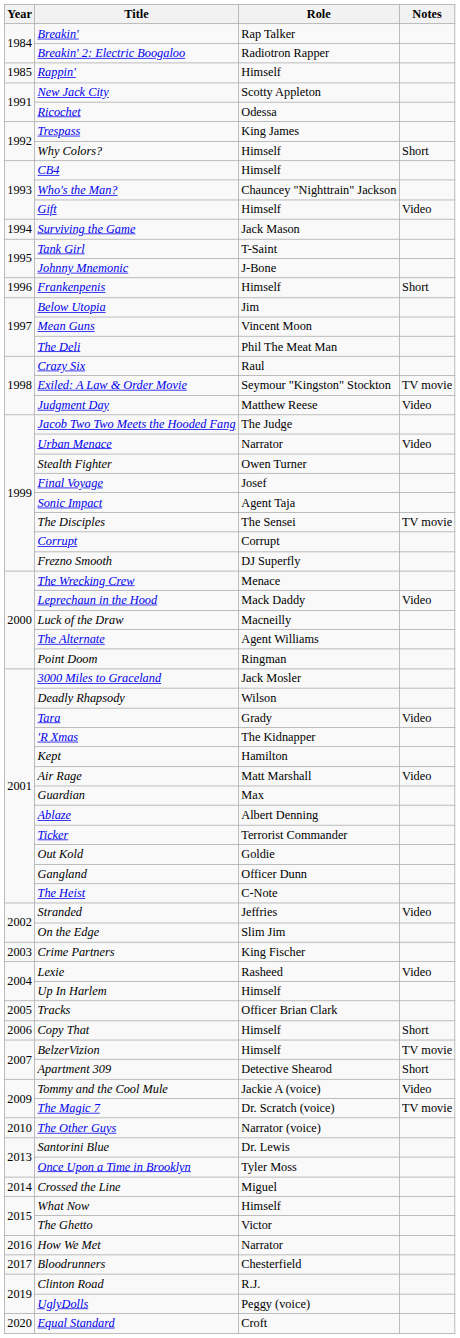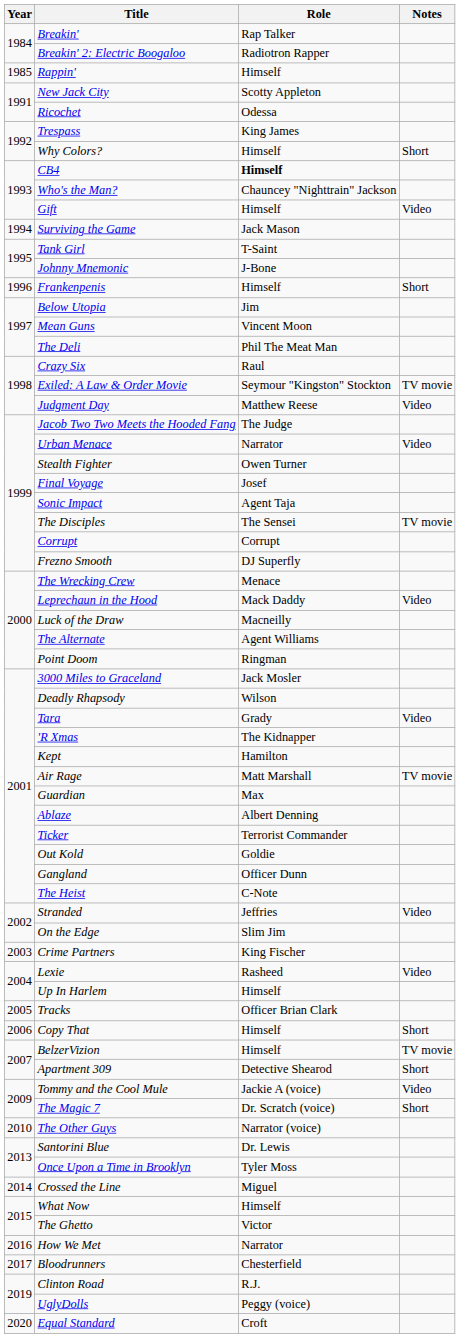 <table class="wikitable plainrowheaders sortable" style="margin-right: 0;">
 <tr>
 <th>Year</th>
 <th>Title</th>
 <th>Role</th>
 <th>Notes</th>
 </tr>
 <tr>
 <td rowspan=2>1984</td>
 <td><em><a href='#'>Breakin'</a></em></td>
 <td>Rap Talker</td>
 <td></td>
 </tr>
 <tr>
 <td><em><a href='#'>Breakin' 2: Electric Boogaloo</a></em></td>
 <td>Radiotron Rapper</td>
 <td></td>
 </tr>
 <tr>
 <td>1985</td>
 <td><em><a href='#'>Rappin'</a></em></td>
 <td>Himself</td>
 <td></td>
 </tr>
 <tr>
 <td rowspan=2>1991</td>
 <td><em><a href='#'>New Jack City</a></em></td>
 <td>Scotty Appleton</td>
 <td></td>
 </tr>
 <tr>
 <td><em><a href='#'>Ricochet</a></em></td>
 <td>Odessa</td>
 <td></td>
 </tr>
 <tr>
 <td rowspan=2>1992</td>
 <td><em><a href='#'>Trespass</a></em></td>
 <td>King James</td>
 <td></td>
 </tr>
 <tr>
 <td><em>Why Colors?</em></td>
 <td>Himself</td>
 <td>Short</td>
 </tr>
 <tr>
 <td rowspan=3>1993</td>
 <td><em><a href='#'>CB4</a></em></td>
-<td>Himself</td>
+<td><strong>Himself</strong></td>
 <td></td>
 </tr>
 <tr>
 <td><em><a href='#'>Who's the Man?</a></em></td>
 <td>Chauncey "Nighttrain" Jackson</td>
 <td></td>
 </tr>
 <tr>
 <td><em><a href='#'>Gift</a></em></td>
 <td>Himself</td>
 <td>Video</td>
 </tr>
 <tr>
 <td>1994</td>
 <td><em><a href='#'>Surviving the Game</a></em></td>
 <td>Jack Mason</td>
 <td></td>
 </tr>
 <tr>
 <td rowspan=2>1995</td>
 <td><em><a href='#'>Tank Girl</a></em></td>
 <td>T-Saint</td>
 <td></td>
 </tr>
 <tr>
 <td><em><a href='#'>Johnny Mnemonic</a></em></td>
 <td>J-Bone</td>
 <td></td>
 </tr>
 <tr>
 <td>1996</td>
 <td><em><a href='#'>Frankenpenis</a></em></td>
 <td>Himself</td>
 <td>Short</td>
 </tr>
 <tr>
 <td rowspan=3>1997</td>
 <td><em><a href='#'>Below Utopia</a></em></td>
 <td>Jim</td>
 <td></td>
 </tr>
 <tr>
 <td><em><a href='#'>Mean Guns</a></em></td>
 <td>Vincent Moon</td>
 <td></td>
 </tr>
 <tr>
 <td><em><a href='#'>The Deli</a></em></td>
 <td>Phil The Meat Man</td>
 <td></td>
 </tr>
 <tr>
 <td rowspan=3>1998</td>
 <td><em><a href='#'>Crazy Six</a></em></td>
 <td>Raul</td>
 <td></td>
 </tr>
 <tr>
 <td><em><a href='#'>Exiled: A Law & Order Movie</a></em></td>
 <td>Seymour "Kingston" Stockton</td>
 <td>TV movie</td>
 </tr>
 <tr>
 <td><em><a href='#'>Judgment Day</a></em></td>
 <td>Matthew Reese</td>
 <td>Video</td>
 </tr>
 <tr>
 <td rowspan=8>1999</td>
 <td><em><a href='#'>Jacob Two Two Meets the Hooded Fang</a></em></td>
 <td>The Judge</td>
 <td></td>
 </tr>
 <tr>
 <td><em><a href='#'>Urban Menace</a></em></td>
 <td>Narrator</td>
 <td>Video</td>
 </tr>
 <tr>
 <td><em>Stealth Fighter</em></td>
 <td>Owen Turner</td>
 <td></td>
 </tr>
 <tr>
 <td><em><a href='#'>Final Voyage</a></em></td>
 <td>Josef</td>
 <td></td>
 </tr>
 <tr>
 <td><em><a href='#'>Sonic Impact</a></em></td>
 <td>Agent Taja</td>
 <td></td>
 </tr>
 <tr>
 <td><em>The Disciples</em></td>
 <td>The Sensei</td>
 <td>TV movie</td>
 </tr>
 <tr>
 <td><em><a href='#'>Corrupt</a></em></td>
 <td>Corrupt</td>
 <td></td>
 </tr>
 <tr>
 <td><em>Frezno Smooth</em></td>
 <td>DJ Superfly</td>
 <td></td>
 </tr>
 <tr>
 <td rowspan=5>2000</td>
 <td><em><a href='#'>The Wrecking Crew</a></em></td>
 <td>Menace</td>
 <td></td>
 </tr>
 <tr>
 <td><em><a href='#'>Leprechaun in the Hood</a></em></td>
 <td>Mack Daddy</td>
 <td>Video</td>
 </tr>
 <tr>
 <td><em>Luck of the Draw</em></td>
 <td>Macneilly</td>
 <td></td>
 </tr>
 <tr>
 <td><em><a href='#'>The Alternate</a></em></td>
 <td>Agent Williams</td>
 <td></td>
 </tr>
 <tr>
 <td><em>Point Doom</em></td>
 <td>Ringman</td>
 <td></td>
 </tr>
 <tr>
 <td rowspan=12>2001</td>
 <td><em><a href='#'>3000 Miles to Graceland</a></em></td>
 <td>Jack Mosler</td>
 <td></td>
 </tr>
 <tr>
 <td><em>Deadly Rhapsody</em></td>
 <td>Wilson</td>
 <td></td>
 </tr>
 <tr>
 <td><em><a href='#'>Tara</a></em></td>
 <td>Grady</td>
 <td>Video</td>
 </tr>
 <tr>
 <td><em><a href='#'>'R Xmas</a></em></td>
 <td>The Kidnapper</td>
 <td></td>
 </tr>
 <tr>
 <td><em>Kept</em></td>
 <td>Hamilton</td>
 <td></td>
 </tr>
 <tr>
 <td><em>Air Rage</em></td>
 <td>Matt Marshall</td>
-<td>Video</td>
+<td>TV movie</td>
 </tr>
 <tr>
 <td><em>Guardian</em></td>
 <td>Max</td>
 <td></td>
 </tr>
 <tr>
 <td><em><a href='#'>Ablaze</a></em></td>
 <td>Albert Denning</td>
 <td></td>
 </tr>
 <tr>
 <td><em><a href='#'>Ticker</a></em></td>
 <td>Terrorist Commander</td>
 <td></td>
 </tr>
 <tr>
 <td><em>Out Kold</em></td>
 <td>Goldie</td>
 <td></td>
 </tr>
 <tr>
 <td><em>Gangland</em></td>
 <td>Officer Dunn</td>
 <td></td>
 </tr>
 <tr>
 <td><em><a href='#'>The Heist</a></em></td>
 <td>C-Note</td>
 <td></td>
 </tr>
 <tr>
 <td rowspan=2>2002</td>
 <td><em>Stranded</em></td>
 <td>Jeffries</td>
 <td>Video</td>
 </tr>
 <tr>
 <td><em>On the Edge</em></td>
 <td>Slim Jim</td>
 <td></td>
 </tr>
 <tr>
 <td>2003</td>
 <td><em>Crime Partners</em></td>
 <td>King Fischer</td>
 <td></td>
 </tr>
 <tr>
 <td rowspan=2>2004</td>
 <td><em>Lexie</em></td>
 <td>Rasheed</td>
 <td>Video</td>
 </tr>
 <tr>
 <td><em>Up In Harlem</em></td>
 <td>Himself</td>
 <td></td>
 </tr>
 <tr>
 <td>2005</td>
 <td><em>Tracks</em></td>
 <td>Officer Brian Clark</td>
 <td></td>
 </tr>
 <tr>
 <td>2006</td>
 <td><em>Copy That</em></td>
 <td>Himself</td>
 <td>Short</td>
 </tr>
 <tr>
 <td rowspan=2>2007</td>
 <td><em>BelzerVizion</em></td>
 <td>Himself</td>
 <td>TV movie</td>
 </tr>
 <tr>
 <td><em>Apartment 309</em></td>
 <td>Detective Shearod</td>
 <td>Short</td>
 </tr>
 <tr>
 <td rowspan=2>2009</td>
 <td><em>Tommy and the Cool Mule</em></td>
 <td>Jackie A (voice)</td>
 <td>Video</td>
 </tr>
 <tr>
 <td><em><a href='#'>The Magic 7</a></em></td>
 <td>Dr. Scratch (voice)</td>
-<td>TV movie</td>
+<td>Short</td>
 </tr>
 <tr>
 <td>2010</td>
 <td><em><a href='#'>The Other Guys</a></em></td>
 <td>Narrator (voice)</td>
 <td></td>
 </tr>
 <tr>
 <td rowspan=2>2013</td>
 <td><em>Santorini Blue</em></td>
 <td>Dr. Lewis</td>
 <td></td>
 </tr>
 <tr>
 <td><em><a href='#'>Once Upon a Time in Brooklyn</a></em></td>
 <td>Tyler Moss</td>
 <td></td>
 </tr>
 <tr>
 <td>2014</td>
 <td><em>Crossed the Line</em></td>
 <td>Miguel</td>
 <td></td>
 </tr>
 <tr>
 <td rowspan=2>2015</td>
 <td><em>What Now</em></td>
 <td>Himself</td>
 <td></td>
 </tr>
 <tr>
 <td><em>The Ghetto</em></td>
 <td>Victor</td>
 <td></td>
 </tr>
 <tr>
 <td>2016</td>
 <td><em>How We Met</em></td>
 <td>Narrator</td>
 <td></td>
 </tr>
 <tr>
 <td>2017</td>
 <td><em>Bloodrunners</em></td>
 <td>Chesterfield</td>
 <td></td>
 </tr>
 <tr>
 <td rowspan=2>2019</td>
 <td><em>Clinton Road</em></td>
 <td>R.J.</td>
 <td></td>
 </tr>
 <tr>
 <td><em><a href='#'>UglyDolls</a></em></td>
 <td>Peggy (voice)</td>
 <td></td>
 </tr>
 <tr>
 <td>2020</td>
 <td><em><a href='#'>Equal Standard</a></em></td>
 <td>Croft</td>
 <td></td>
 </tr>
 </table>
